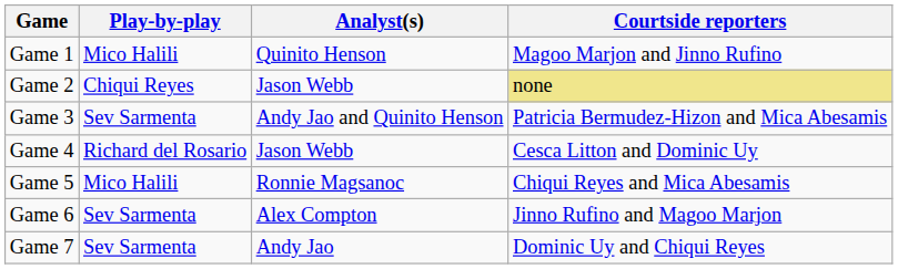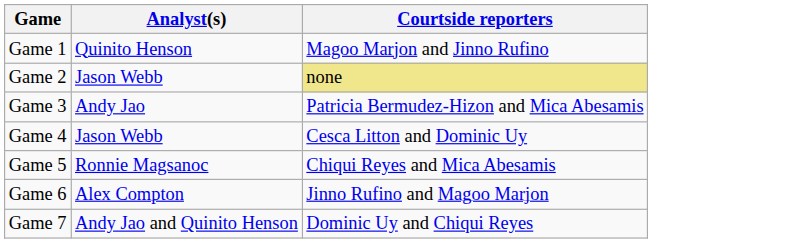 <table class=wikitable>
 <tr>
 <th>Game</th>
-<th><a href='#'>Play-by-play</a></th>
 <th><a href='#'>Analyst</a>(s)</th>
 <th><a href='#'>Courtside reporters</a></th>
 </tr>
 <tr>
 <td>Game 1</td>
-<td><a href='#'>Mico Halili</a></td>
 <td><a href='#'>Quinito Henson</a></td>
 <td><a href='#'>Magoo Marjon</a> and <a href='#'>Jinno Rufino</a></td>
 </tr>
 <tr>
 <td>Game 2</td>
-<td><a href='#'>Chiqui Reyes</a></td>
 <td><a href='#'>Jason Webb</a></td>
 <td style="background: khaki;">none</td>
 </tr>
 <tr>
 <td>Game 3</td>
-<td><a href='#'>Sev Sarmenta</a></td>
-<td><a href='#'>Andy Jao</a> and <a href='#'>Quinito Henson</a></td>
+<td><a href='#'>Andy Jao</a></td>
 <td><a href='#'>Patricia Bermudez-Hizon</a> and <a href='#'>Mica Abesamis</a></td>
 </tr>
 <tr>
 <td>Game 4</td>
-<td><a href='#'>Richard del Rosario</a></td>
 <td><a href='#'>Jason Webb</a></td>
 <td><a href='#'>Cesca Litton</a> and <a href='#'>Dominic Uy</a></td>
 </tr>
 <tr>
 <td>Game 5</td>
-<td><a href='#'>Mico Halili</a></td>
 <td><a href='#'>Ronnie Magsanoc</a></td>
 <td><a href='#'>Chiqui Reyes</a> and <a href='#'>Mica Abesamis</a></td>
 </tr>
 <tr>
 <td>Game 6</td>
-<td><a href='#'>Sev Sarmenta</a></td>
 <td><a href='#'>Alex Compton</a></td>
 <td><a href='#'>Jinno Rufino</a> and <a href='#'>Magoo Marjon</a></td>
 </tr>
 <tr>
 <td>Game 7</td>
-<td><a href='#'>Sev Sarmenta</a></td>
-<td><a href='#'>Andy Jao</a></td>
+<td><a href='#'>Andy Jao</a> and <a href='#'>Quinito Henson</a></td>
 <td><a href='#'>Dominic Uy</a> and <a href='#'>Chiqui Reyes</a></td>
 </tr>
 </table>
